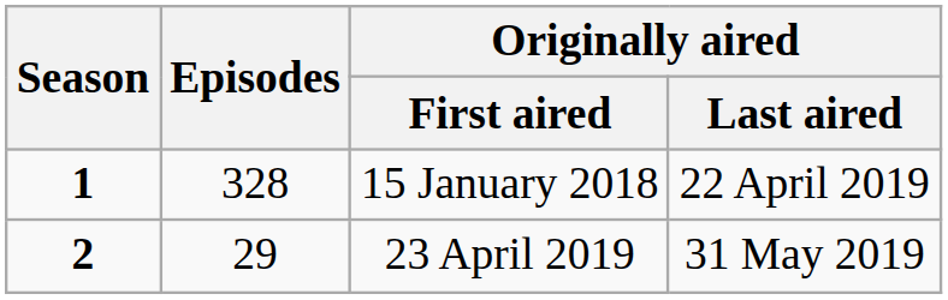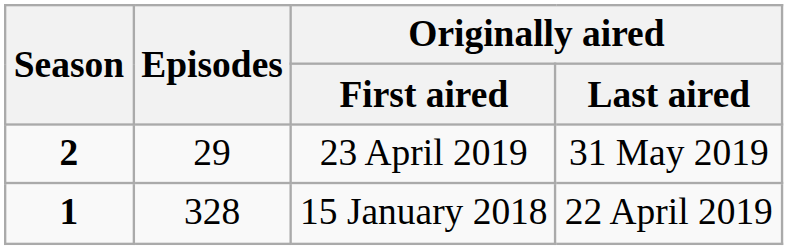 <table class="wikitable" style="text-align: center;">
 <tr>
 <th rowspan="2">Season</th>
 <th rowspan="2">Episodes</th>
 <th colspan="2">Originally aired</th>
 </tr>
 <tr>
 <th>First aired</th>
 <th>Last aired</th>
 </tr>
 <tr>
+<td><strong>2</strong></td>
+<td>29</td>
+<td>23 April 2019</td>
+<td>31 May 2019</td>
+</tr>
+<tr>
 <td><strong>1</strong></td>
 <td>328</td>
 <td>15 January 2018</td>
 <td>22 April 2019</td>
 </tr>
-<tr>
-<td><strong>2</strong></td>
-<td>29</td>
-<td>23 April 2019</td>
-<td>31 May 2019</td>
-</tr>
 </table>
